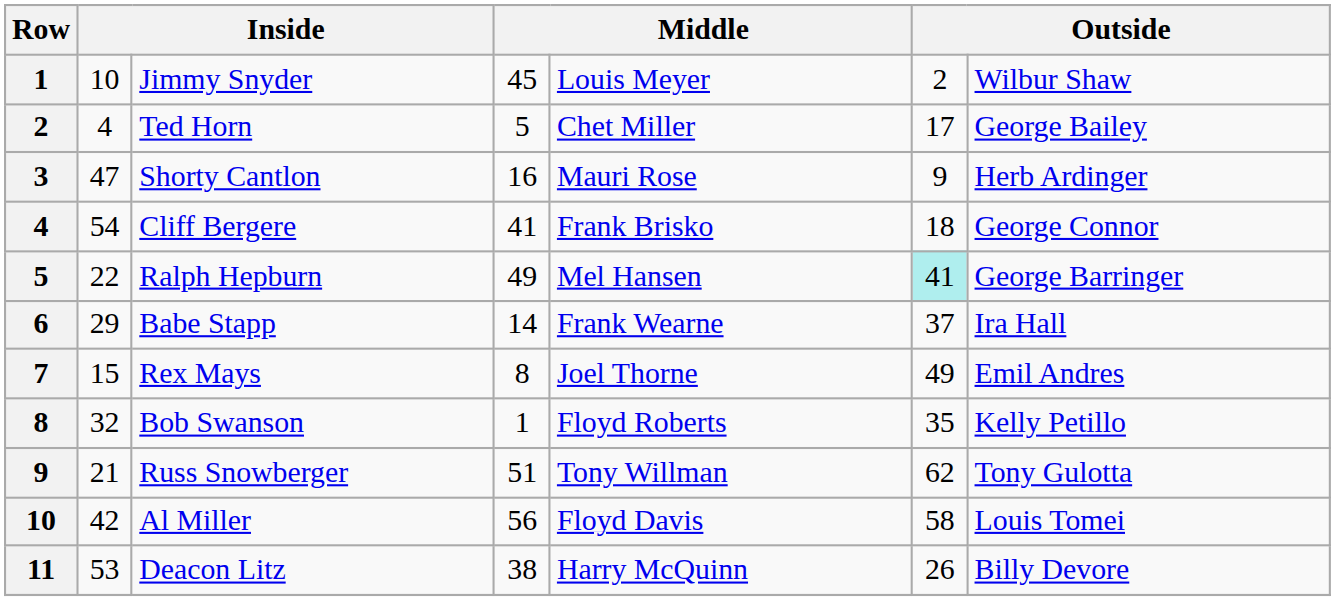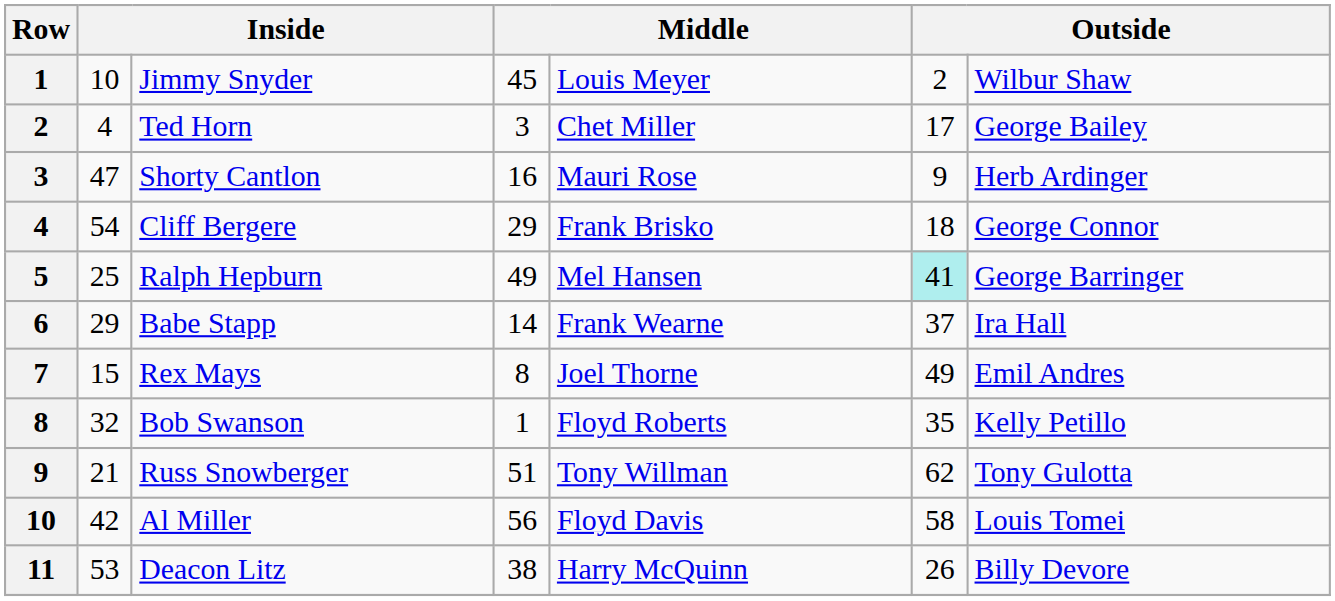 <table class="wikitable" style="font-size: 90%;">
 <tr>
 <th>Row</th>
 <th colspan=2 width="195">Inside</th>
 <th colspan=2 width="195">Middle</th>
 <th colspan=2 width="195">Outside</th>
 </tr>
 <tr>
 <th>1</th>
 <td align="center" width="20">10</td>
 <td>  <a href='#'>Jimmy Snyder</a></td>
 <td align="center" width="20">45</td>
 <td>  <a href='#'>Louis Meyer</a> </td>
 <td align="center" width="20">2</td>
 <td> <a href='#'>Wilbur Shaw</a> </td>
 </tr>
 <tr>
 <th>2</th>
 <td align="center" width="20">4</td>
 <td> <a href='#'>Ted Horn</a></td>
-<td align="center" width="20">5</td>
+<td align="center" width="20">3</td>
 <td> <a href='#'>Chet Miller</a></td>
 <td align="center" width="20">17</td>
 <td> <a href='#'>George Bailey</a></td>
 </tr>
 <tr>
 <th>3</th>
 <td align="center" width="20">47</td>
 <td> <a href='#'>Shorty Cantlon</a></td>
 <td align="center" width="20">16</td>
 <td> <a href='#'>Mauri Rose</a></td>
 <td align="center" width="20">9</td>
 <td> <a href='#'>Herb Ardinger</a></td>
 </tr>
 <tr>
 <th>4</th>
 <td align="center" width="20">54</td>
 <td> <a href='#'>Cliff Bergere</a></td>
-<td align="center" width="20">41</td>
+<td align="center" width="20">29</td>
 <td> <a href='#'>Frank Brisko</a></td>
 <td align="center" width="20">18</td>
 <td> <a href='#'>George Connor</a></td>
 </tr>
 <tr>
 <th>5</th>
-<td align="center" width="20">22</td>
+<td align="center" width="20">25</td>
 <td> <a href='#'>Ralph Hepburn</a></td>
 <td align="center" width="20">49</td>
 <td> <a href='#'>Mel Hansen</a> </td>
 <td align="center" width="20" style="background: paleturquoise;">41</td>
 <td> <a href='#'>George Barringer</a></td>
 </tr>
 <tr>
 <th>6</th>
 <td align="center" width="20">29</td>
 <td> <a href='#'>Babe Stapp</a></td>
 <td align="center" width="20">14</td>
 <td> <a href='#'>Frank Wearne</a></td>
 <td align="center" width="20">37</td>
 <td> <a href='#'>Ira Hall</a></td>
 </tr>
 <tr>
 <th>7</th>
 <td align="center" width="20">15</td>
 <td> <a href='#'>Rex Mays</a></td>
 <td align="center" width="20">8</td>
 <td> <a href='#'>Joel Thorne</a></td>
 <td align="center" width="20">49</td>
 <td> <a href='#'>Emil Andres</a></td>
 </tr>
 <tr>
 <th>8</th>
 <td align="center" width="20">32</td>
 <td> <a href='#'>Bob Swanson</a></td>
 <td align="center" width="20">1</td>
 <td> <a href='#'>Floyd Roberts</a> </td>
 <td align="center" width="20">35</td>
 <td> <a href='#'>Kelly Petillo</a> </td>
 </tr>
 <tr>
 <th>9</th>
 <td align="center" width="20">21</td>
 <td> <a href='#'>Russ Snowberger</a></td>
 <td align="center" width="20">51</td>
 <td> <a href='#'>Tony Willman</a></td>
 <td align="center" width="20">62</td>
 <td> <a href='#'>Tony Gulotta</a></td>
 </tr>
 <tr>
 <th>10</th>
 <td align="center" width="20">42</td>
 <td> <a href='#'>Al Miller</a></td>
 <td align="center" width="20">56</td>
 <td> <a href='#'>Floyd Davis</a></td>
 <td align="center" width="20">58</td>
 <td> <a href='#'>Louis Tomei</a></td>
 </tr>
 <tr>
 <th>11</th>
 <td align="center" width="20">53</td>
 <td> <a href='#'>Deacon Litz</a></td>
 <td align="center" width="20">38</td>
 <td> <a href='#'>Harry McQuinn</a></td>
 <td align="center" width="20">26</td>
 <td> <a href='#'>Billy Devore</a></td>
 </tr>
 <tr>
 </tr>
 </table>
